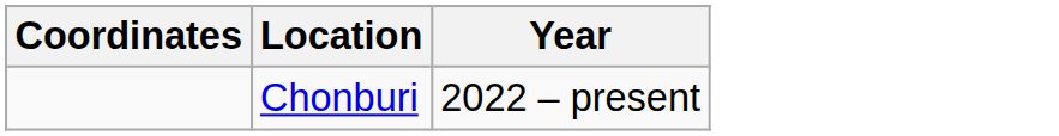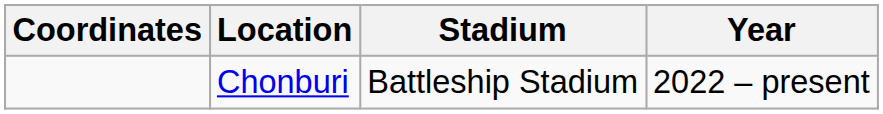 <table class="wikitable sortable">
 <tr>
 <th>Coordinates</th>
 <th>Location</th>
+<th>Stadium</th>
 <th>Year</th>
 </tr>
 <tr>
 <td></td>
 <td><a href='#'>Chonburi</a></td>
+<td>Battleship Stadium</td>
 <td>2022 – present</td>
 </tr>
 </table>
